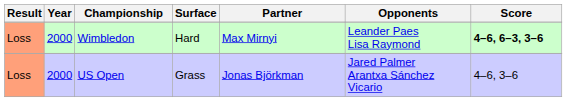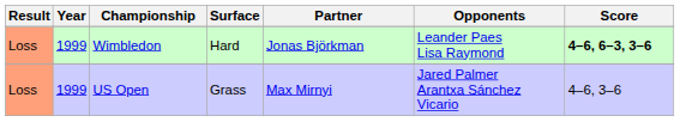 <table class="sortable wikitable">
 <tr>
 <th>Result</th>
 <th>Year</th>
 <th style="width:130px">Championship</th>
 <th>Surface</th>
 <th style="width:170px">Partner</th>
 <th style="width:170px">Opponents</th>
 <th style="width:120px" class="unsortable">Score</th>
 </tr>
 <tr>
 </tr>
 <tr bgcolor="#CCFFCC">
 <td style="background:#ffa07a;">Loss</td>
-<td><a href='#'>2000</a></td>
+<td><a href='#'>1999</a></td>
 <td><a href='#'>Wimbledon</a></td>
 <td>Hard</td>
-<td><a href='#'>Max Mirnyi</a></td>
+<td><a href='#'>Jonas Björkman</a></td>
 <td><a href='#'>Leander Paes</a><br><a href='#'>Lisa Raymond</a></td>
 <td><strong>4–6, 6–3, 3–6</strong></td>
 </tr>
 <tr>
 </tr>
 <tr bgcolor="#CCCCFF">
 <td style="background:#ffa07a;">Loss</td>
-<td><a href='#'>2000</a></td>
+<td><a href='#'>1999</a></td>
 <td><a href='#'>US Open</a></td>
 <td>Grass</td>
-<td><a href='#'>Jonas Björkman</a></td>
+<td><a href='#'>Max Mirnyi</a></td>
 <td><a href='#'>Jared Palmer</a><br><a href='#'>Arantxa Sánchez Vicario</a></td>
 <td>4–6, 3–6</td>
 </tr>
 </table>
